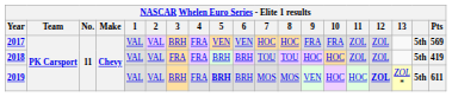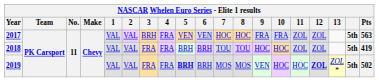 <table class="wikitable" style="text-align:center; font-size:75%">
 <tr>
 <th colspan=21><a href='#'>NASCAR</a> <a href='#'>Whelen Euro Series</a> - Elite 1 results</th>
 </tr>
 <tr>
 <th>Year</th>
 <th>Team</th>
 <th>No.</th>
 <th>Make</th>
 <th>1</th>
 <th>2</th>
 <th>3</th>
 <th>4</th>
 <th>5</th>
 <th>6</th>
 <th>7</th>
 <th>8</th>
 <th>9</th>
 <th>10</th>
 <th>11</th>
 <th>12</th>
 <th>13</th>
 <th></th>
 <th>Pts</th>
 </tr>
 <tr>
 <th><a href='#'>2017</a></th>
 <th rowspan=3><a href='#'>PK Carsport</a></th>
 <th rowspan=3>11</th>
 <th rowspan=3><a href='#'>Chevy</a></th>
 <td style="background-color:#DFDFDF"><a href='#'>VAL</a><br></td>
 <td style="background-color:#EFCFFF"><a href='#'>VAL</a><br></td>
 <td style="background-color:#FFDF9F"><a href='#'>BRH</a><br></td>
 <td style="background-color:#EFCFFF"><a href='#'>FRA</a><br></td>
 <td style="background-color:#FFDF9F"><a href='#'>VEN</a><br></td>
 <td style="background-color:#DFDFDF"><a href='#'>VEN</a><br></td>
 <td style="background-color:#FFDF9F"><a href='#'>HOC</a><br></td>
 <td style="background-color:#FFDF9F"><a href='#'>HOC</a><br></td>
 <td style="background-color:#DFDFDF"><a href='#'>FRA</a><br></td>
 <td style="background-color:#DFDFDF"><a href='#'>FRA</a><br></td>
 <td style="background-color:#DFDFDF"><a href='#'>ZOL</a><br></td>
 <td style="background-color:#DFDFDF"><a href='#'>ZOL</a><br></td>
 <td></td>
 <th>5th</th>
-<th>569</th>
+<th>563</th>
 </tr>
 <tr>
 <th><a href='#'>2018</a></th>
 <td style="background-color:#DFDFDF"><a href='#'>VAL</a><br></td>
 <td style="background-color:#DFDFDF"><a href='#'>VAL</a><br></td>
 <td style="background-color:#FFDF9F"><a href='#'>FRA</a><br></td>
 <td style="background-color:#EFCFFF"><a href='#'>FRA</a><br></td>
 <td style="background-color:#DFFFDF"><a href='#'>BRH</a><br></td>
 <td style="background-color:#EFCFFF"><a href='#'>BRH</a><br></td>
 <td style="background-color:#DFDFDF"><a href='#'>TOU</a><br></td>
 <td style="background-color:#EFCFFF"><a href='#'>TOU</a><br></td>
 <td style="background-color:#EFCFFF"><a href='#'>HOC</a><br></td>
 <td style="background-color:#FFDF9F"><a href='#'>HOC</a><br></td>
 <td style="background-color:#DFDFDF"><a href='#'>ZOL</a><br></td>
 <td style="background-color:#DFDFDF"><a href='#'>ZOL</a><br></td>
 <td></td>
 <th>5th</th>
 <th>419</th>
 </tr>
 <tr>
 <th><a href='#'>2019</a></th>
 <td style="background-color:#DFDFDF"><a href='#'>VAL</a><br></td>
 <td style="background-color:#DFDFDF"><a href='#'>VAL</a><br></td>
-<td style="background-color:#FFDF9F"><a href='#'>BRH</a><br></td>
+<td style="background-color:#FFDF9F"><a href='#'>FRA</a><br></td>
 <td style="background-color:#DFDFDF"><a href='#'>FRA</a><br></td>
 <td style="background-color:#DFDFDF"><strong><a href='#'>BRH</a></strong><br></td>
 <td style="background-color:#DFDFDF"><a href='#'>BRH</a><br></td>
 <td style="background-color:#DFDFDF"><a href='#'>MOS</a><br></td>
 <td style="background-color:#DFDFDF"><a href='#'>MOS</a><br></td>
 <td style="background-color:#DFFFDF"><a href='#'>VEN</a><br></td>
 <td style="background-color:#EFCFFF"><a href='#'>HOC</a><br></td>
 <td style="background-color:#DFFFDF"><a href='#'>HOC</a><br></td>
 <td style="background-color:#DFDFDF"><strong><a href='#'>ZOL</a><br></strong></td>
 <td style="background-color:#FFFFBF"><em><a href='#'>ZOL</a></em><br>*</td>
 <th>5th</th>
-<th>611</th>
+<th>502</th>
 </tr>
 </table>
